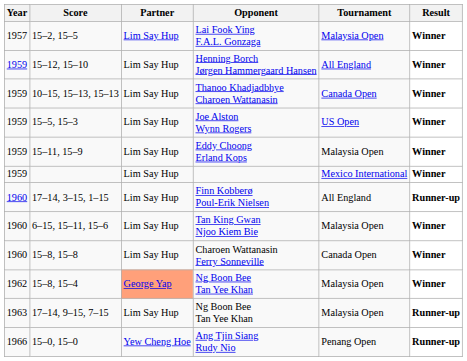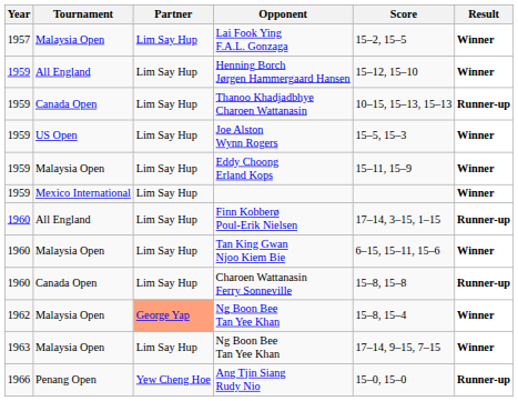 <table class="sortable wikitable" style="font-size: 90%;">
 <tr>
 <th>Year</th>
-<th>Score</th>
+<th>Tournament</th>
 <th>Partner</th>
 <th>Opponent</th>
-<th>Tournament</th>
+<th>Score</th>
 <th>Result</th>
 </tr>
 <tr>
 <td align="center">1957</td>
-<td>15–2, 15–5</td>
+<td><a href='#'>Malaysia Open</a></td>
 <td> <a href='#'>Lim Say Hup</a></td>
 <td> <a href='#'>Lai Fook Ying</a><br>  <a href='#'>F.A.L. Gonzaga</a></td>
-<td><a href='#'>Malaysia Open</a></td>
+<td>15–2, 15–5</td>
 <td style="text-align:left; background:white"> <strong>Winner</strong></td>
 </tr>
 <tr>
 <td align="center"><a href='#'>1959</a></td>
-<td>15–12, 15–10</td>
+<td><a href='#'>All England</a></td>
 <td> Lim Say Hup</td>
 <td> <a href='#'>Henning Borch</a><br> <a href='#'>Jørgen Hammergaard Hansen</a></td>
-<td><a href='#'>All England</a></td>
+<td>15–12, 15–10</td>
 <td style="text-align:left; background:white"> <strong>Winner</strong></td>
 </tr>
 <tr>
 <td align="center">1959</td>
-<td>10–15, 15–13, 15–13</td>
+<td><a href='#'>Canada Open</a></td>
 <td> Lim Say Hup</td>
 <td> <a href='#'>Thanoo Khadjadbhye</a><br> <a href='#'>Charoen Wattanasin</a></td>
-<td><a href='#'>Canada Open</a></td>
+<td>10–15, 15–13, 15–13</td>
+<td style="text-align:left; background:white"> <strong>Runner-up</strong></td>
+</tr>
+<tr>
+<td align="center">1959</td>
+<td><a href='#'>US Open</a></td>
+<td> Lim Say Hup</td>
+<td> <a href='#'>Joe Alston</a><br> <a href='#'>Wynn Rogers</a></td>
+<td>15–5, 15–3</td>
 <td style="text-align:left; background:white"> <strong>Winner</strong></td>
 </tr>
 <tr>
 <td align="center">1959</td>
-<td>15–5, 15–3</td>
+<td>Malaysia Open</td>
 <td> Lim Say Hup</td>
-<td> <a href='#'>Joe Alston</a><br> <a href='#'>Wynn Rogers</a></td>
-<td><a href='#'>US Open</a></td>
+<td> <a href='#'>Eddy Choong</a><br> <a href='#'>Erland Kops</a></td>
+<td>15–11, 15–9</td>
 <td style="text-align:left; background:white"> <strong>Winner</strong></td>
 </tr>
 <tr>
 <td align="center">1959</td>
-<td>15–11, 15–9</td>
-<td> Lim Say Hup</td>
-<td> <a href='#'>Eddy Choong</a><br> <a href='#'>Erland Kops</a></td>
-<td>Malaysia Open</td>
-<td style="text-align:left; background:white"> <strong>Winner</strong></td>
-</tr>
-<tr>
-<td align="center">1959</td>
-<td></td>
+<td><a href='#'>Mexico International</a></td>
 <td> Lim Say Hup</td>
 <td></td>
-<td><a href='#'>Mexico International</a></td>
+<td></td>
 <td style="text-align:left; background:white"> <strong>Winner</strong></td>
 </tr>
 <tr>
 <td align="center"><a href='#'>1960</a></td>
-<td>17–14, 3–15, 1–15</td>
+<td>All England</td>
 <td> Lim Say Hup</td>
 <td> <a href='#'>Finn Kobberø</a><br> <a href='#'>Poul-Erik Nielsen</a></td>
-<td>All England</td>
+<td>17–14, 3–15, 1–15</td>
 <td style="text-align:left; background:white"> <strong>Runner-up</strong></td>
 </tr>
 <tr>
 <td align="center">1960</td>
-<td>6–15, 15–11, 15–6</td>
+<td>Malaysia Open</td>
 <td> Lim Say Hup</td>
 <td> <a href='#'>Tan King Gwan</a><br> <a href='#'>Njoo Kiem Bie</a></td>
-<td>Malaysia Open</td>
+<td>6–15, 15–11, 15–6</td>
 <td style="text-align:left; background:white"> <strong>Winner</strong></td>
 </tr>
 <tr>
 <td align="center">1960</td>
-<td align="left">15–8, 15–8</td>
+<td align="left">Canada Open</td>
 <td align="left"> Lim Say Hup</td>
 <td align="left"> Charoen Wattanasin <br>  <a href='#'>Ferry Sonneville</a></td>
-<td align="left">Canada Open</td>
-<td style="text-align:left; background:white"> <strong>Winner</strong></td>
+<td align="left">15–8, 15–8</td>
+<td style="text-align:left; background:white"> <strong>Runner-up</strong></td>
 </tr>
 <tr>
 <td align="center">1962</td>
-<td>15–8, 15–4</td>
+<td>Malaysia Open</td>
 <td style="background: lightsalmon;"> <a href='#'>George Yap</a></td>
 <td> <a href='#'>Ng Boon Bee</a><br> <a href='#'>Tan Yee Khan</a></td>
-<td>Malaysia Open</td>
+<td>15–8, 15–4</td>
 <td style="text-align:left; background:white"> <strong>Winner</strong></td>
 </tr>
 <tr>
 <td align="center">1963</td>
-<td>17–14, 9–15, 7–15</td>
+<td>Malaysia Open</td>
 <td> Lim Say Hup</td>
 <td> Ng Boon Bee<br> Tan Yee Khan</td>
-<td>Malaysia Open</td>
-<td style="text-align:left; background:white"> <strong>Runner-up</strong></td>
+<td>17–14, 9–15, 7–15</td>
+<td style="text-align:left; background:white"> <strong>Winner</strong></td>
 </tr>
 <tr>
 <td align="center">1966</td>
-<td>15–0, 15–0</td>
+<td>Penang Open</td>
 <td> <a href='#'>Yew Cheng Hoe</a></td>
 <td> <a href='#'>Ang Tjin Siang</a><br> <a href='#'>Rudy Nio</a></td>
-<td>Penang Open</td>
+<td>15–0, 15–0</td>
 <td style="text-align:left; background:white"> <strong>Runner-up</strong></td>
 </tr>
 </table>
